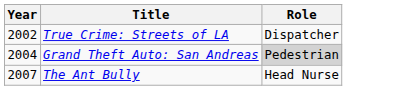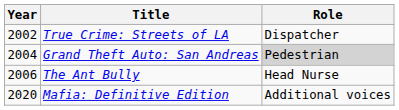 <table class="wikitable sortable">
 <tr>
 <th>Year</th>
 <th>Title</th>
 <th class="unsortable">Role</th>
 </tr>
 <tr>
 <td>2002</td>
 <td><em><a href='#'>True Crime: Streets of LA</a></em></td>
 <td>Dispatcher</td>
 </tr>
 <tr>
 <td>2004</td>
 <td><em><a href='#'>Grand Theft Auto: San Andreas</a></em></td>
 <td style="background: lightgrey;">Pedestrian</td>
 </tr>
 <tr>
-<td>2007</td>
+<td>2006</td>
 <td><em><a href='#'>The Ant Bully</a></em></td>
 <td>Head Nurse</td>
 </tr>
+<tr>
+<td>2020</td>
+<td><em><a href='#'>Mafia: Definitive Edition</a></em></td>
+<td>Additional voices</td>
+</tr>
 </table>
